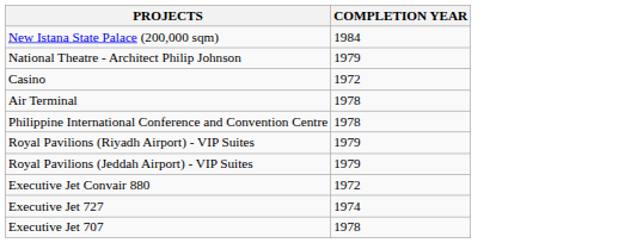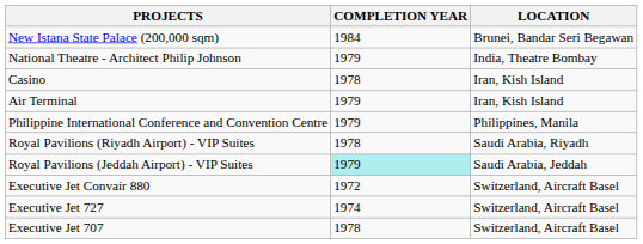 <table class="wikitable">
 <tr>
 <th>PROJECTS</th>
 <th>COMPLETION YEAR</th>
+<th>LOCATION</th>
 </tr>
 <tr>
 <td><a href='#'>New Istana State Palace</a> (200,000 sqm)</td>
 <td>1984</td>
+<td>Brunei, Bandar Seri Begawan</td>
 </tr>
 <tr>
 <td>National Theatre - Architect Philip Johnson</td>
 <td>1979</td>
+<td>India, Theatre Bombay</td>
 </tr>
 <tr>
 <td>Casino</td>
-<td>1972</td>
+<td>1978</td>
+<td>Iran, Kish Island</td>
 </tr>
 <tr>
 <td>Air Terminal</td>
-<td>1978</td>
+<td>1979</td>
+<td>Iran, Kish Island</td>
 </tr>
 <tr>
 <td>Philippine International Conference and Convention Centre</td>
-<td>1978</td>
+<td>1979</td>
+<td>Philippines, Manila</td>
 </tr>
 <tr>
 <td>Royal Pavilions (Riyadh Airport) - VIP Suites</td>
-<td>1979</td>
+<td>1978</td>
+<td>Saudi Arabia, Riyadh</td>
 </tr>
 <tr>
 <td>Royal Pavilions (Jeddah Airport) - VIP Suites</td>
-<td>1979</td>
+<td style="background: paleturquoise;">1979</td>
+<td>Saudi Arabia, Jeddah</td>
 </tr>
 <tr>
 <td>Executive Jet Convair 880</td>
 <td>1972</td>
+<td>Switzerland, Aircraft Basel</td>
 </tr>
 <tr>
 <td>Executive Jet 727</td>
 <td>1974</td>
+<td>Switzerland, Aircraft Basel</td>
 </tr>
 <tr>
 <td>Executive Jet 707</td>
 <td>1978</td>
+<td>Switzerland, Aircraft Basel</td>
 </tr>
 </table>
